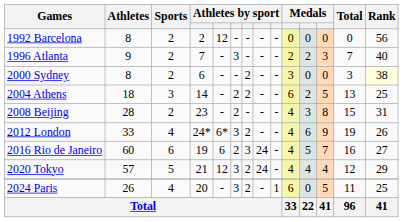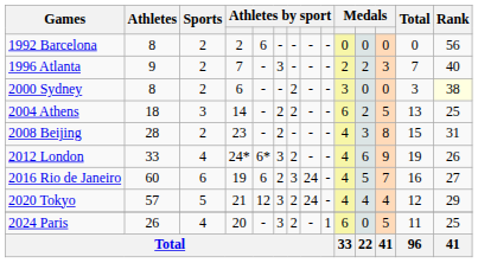 <table class=wikitable>
 <tr>
 <th rowspan=2>Games</th>
 <th rowspan=2>Athletes</th>
 <th rowspan=2>Sports</th>
 <th colspan=6>Athletes by sport</th>
 <th colspan=3>Medals</th>
 <th rowspan=2>Total</th>
 <th rowspan=2>Rank</th>
 </tr>
 <tr>
 <th></th>
 <th></th>
 <th></th>
 <th></th>
 <th></th>
 <th></th>
 <th></th>
 <th></th>
 <th></th>
 </tr>
 <tr align=center>
 <td align=left> <a href='#'>1992 Barcelona</a></td>
 <td>8</td>
 <td>2</td>
 <td>2</td>
-<td>12</td>
+<td>6</td>
 <td>-</td>
 <td>-</td>
 <td>-</td>
 <td>-</td>
 <td bgcolor=#F7F6A8>0</td>
 <td bgcolor=#DCE5E5>0</td>
 <td bgcolor=#FFDAB9>0</td>
 <td>0</td>
 <td>56</td>
 </tr>
 <tr align=center>
 <td align=left> <a href='#'>1996 Atlanta</a></td>
 <td>9</td>
 <td>2</td>
 <td>7</td>
 <td>-</td>
 <td>3</td>
 <td>-</td>
 <td>-</td>
 <td>-</td>
 <td bgcolor=#F7F6A8>2</td>
 <td bgcolor=#DCE5E5>2</td>
 <td bgcolor=#FFDAB9>3</td>
 <td>7</td>
 <td>40</td>
 </tr>
 <tr align=center>
 <td align=left> <a href='#'>2000 Sydney</a></td>
 <td>8</td>
 <td>2</td>
 <td>6</td>
 <td>-</td>
 <td>-</td>
 <td>2</td>
 <td>-</td>
 <td>-</td>
 <td bgcolor=#F7F6A8>3</td>
 <td bgcolor=#DCE5E5>0</td>
 <td bgcolor=#FFDAB9>0</td>
 <td>3</td>
 <td style="background: lightyellow;">38</td>
 </tr>
 <tr align=center>
 <td align=left> <a href='#'>2004 Athens</a></td>
 <td>18</td>
 <td>3</td>
 <td>14</td>
 <td>-</td>
 <td>2</td>
 <td>2</td>
 <td>-</td>
 <td>-</td>
 <td bgcolor=#F7F6A8>6</td>
 <td bgcolor=#DCE5E5>2</td>
 <td bgcolor=#FFDAB9>5</td>
 <td>13</td>
 <td>25</td>
 </tr>
 <tr align=center>
 <td align=left> <a href='#'>2008 Beijing</a></td>
 <td>28</td>
 <td>2</td>
 <td>23</td>
 <td>-</td>
 <td>2</td>
 <td>-</td>
 <td>-</td>
 <td>-</td>
 <td bgcolor=#F7F6A8>4</td>
 <td bgcolor=#DCE5E5>3</td>
 <td bgcolor=#FFDAB9>8</td>
 <td>15</td>
 <td>31</td>
 </tr>
 <tr align=center>
 <td align=left> <a href='#'>2012 London</a></td>
 <td>33</td>
 <td>4</td>
 <td>24*</td>
 <td>6*</td>
 <td>3</td>
 <td>2</td>
 <td>-</td>
 <td>-</td>
 <td bgcolor=#F7F6A8>4</td>
 <td bgcolor=#DCE5E5>6</td>
 <td bgcolor=#FFDAB9>9</td>
 <td>19</td>
 <td>26</td>
 </tr>
 <tr align=center>
 <td align=left> <a href='#'>2016 Rio de Janeiro</a></td>
 <td>60</td>
 <td>6</td>
 <td>19</td>
 <td>6</td>
 <td>2</td>
 <td>3</td>
 <td>24</td>
 <td>-</td>
 <td bgcolor=#F7F6A8>4</td>
 <td bgcolor=#DCE5E5>5</td>
 <td bgcolor=#FFDAB9>7</td>
 <td>16</td>
 <td>27</td>
 </tr>
 <tr align=center>
 <td align=left> <a href='#'>2020 Tokyo</a></td>
 <td>57</td>
 <td>5</td>
 <td>21</td>
 <td>12</td>
 <td>3</td>
 <td>2</td>
 <td>24</td>
 <td>-</td>
 <td bgcolor=#F7F6A8>4</td>
 <td bgcolor=#DCE5E5>4</td>
 <td bgcolor=#FFDAB9>4</td>
 <td>12</td>
 <td>29</td>
 </tr>
 <tr>
 </tr>
 <tr align=center>
 <td align=left> <a href='#'>2024 Paris</a></td>
 <td>26</td>
 <td>4</td>
 <td>20</td>
 <td>-</td>
 <td>3</td>
 <td>2</td>
 <td>-</td>
 <td>1</td>
 <td bgcolor=#F7F6A8>6</td>
 <td bgcolor=#DCE5E5>0</td>
 <td bgcolor=#FFDAB9>5</td>
 <td>11</td>
 <td>25</td>
 </tr>
 <tr>
 <th colspan=9><a href='#'>Total</a></th>
 <th>33</th>
 <th>22</th>
 <th>41</th>
 <th>96</th>
 <th>41</th>
 </tr>
 </table>
